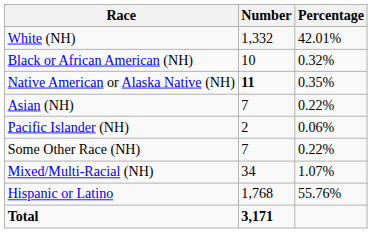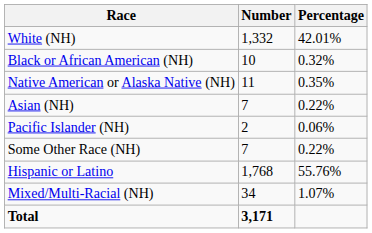 <table class="wikitable">
 <tr>
 <th>Race</th>
 <th>Number</th>
 <th>Percentage</th>
 </tr>
 <tr>
 <td><a href='#'>White</a> (NH)</td>
 <td>1,332</td>
 <td>42.01%</td>
 </tr>
 <tr>
 <td><a href='#'>Black or African American</a> (NH)</td>
 <td>10</td>
 <td>0.32%</td>
 </tr>
 <tr>
 <td><a href='#'>Native American</a> or <a href='#'>Alaska Native</a> (NH)</td>
-<td><strong>11</strong></td>
+<td>11</td>
 <td>0.35%</td>
 </tr>
 <tr>
 <td><a href='#'>Asian</a> (NH)</td>
 <td>7</td>
 <td>0.22%</td>
 </tr>
 <tr>
 <td><a href='#'>Pacific Islander</a> (NH)</td>
 <td>2</td>
 <td>0.06%</td>
 </tr>
 <tr>
 <td>Some Other Race (NH)</td>
 <td>7</td>
 <td>0.22%</td>
 </tr>
 <tr>
+<td><a href='#'>Hispanic or Latino</a></td>
+<td>1,768</td>
+<td>55.76%</td>
+</tr>
+<tr>
 <td><a href='#'>Mixed/Multi-Racial</a> (NH)</td>
 <td>34</td>
 <td>1.07%</td>
-</tr>
-<tr>
-<td><a href='#'>Hispanic or Latino</a></td>
-<td>1,768</td>
-<td>55.76%</td>
 </tr>
 <tr>
 <td><strong>Total</strong></td>
 <td><strong>3,171</strong></td>
 <td></td>
 </tr>
 </table>
